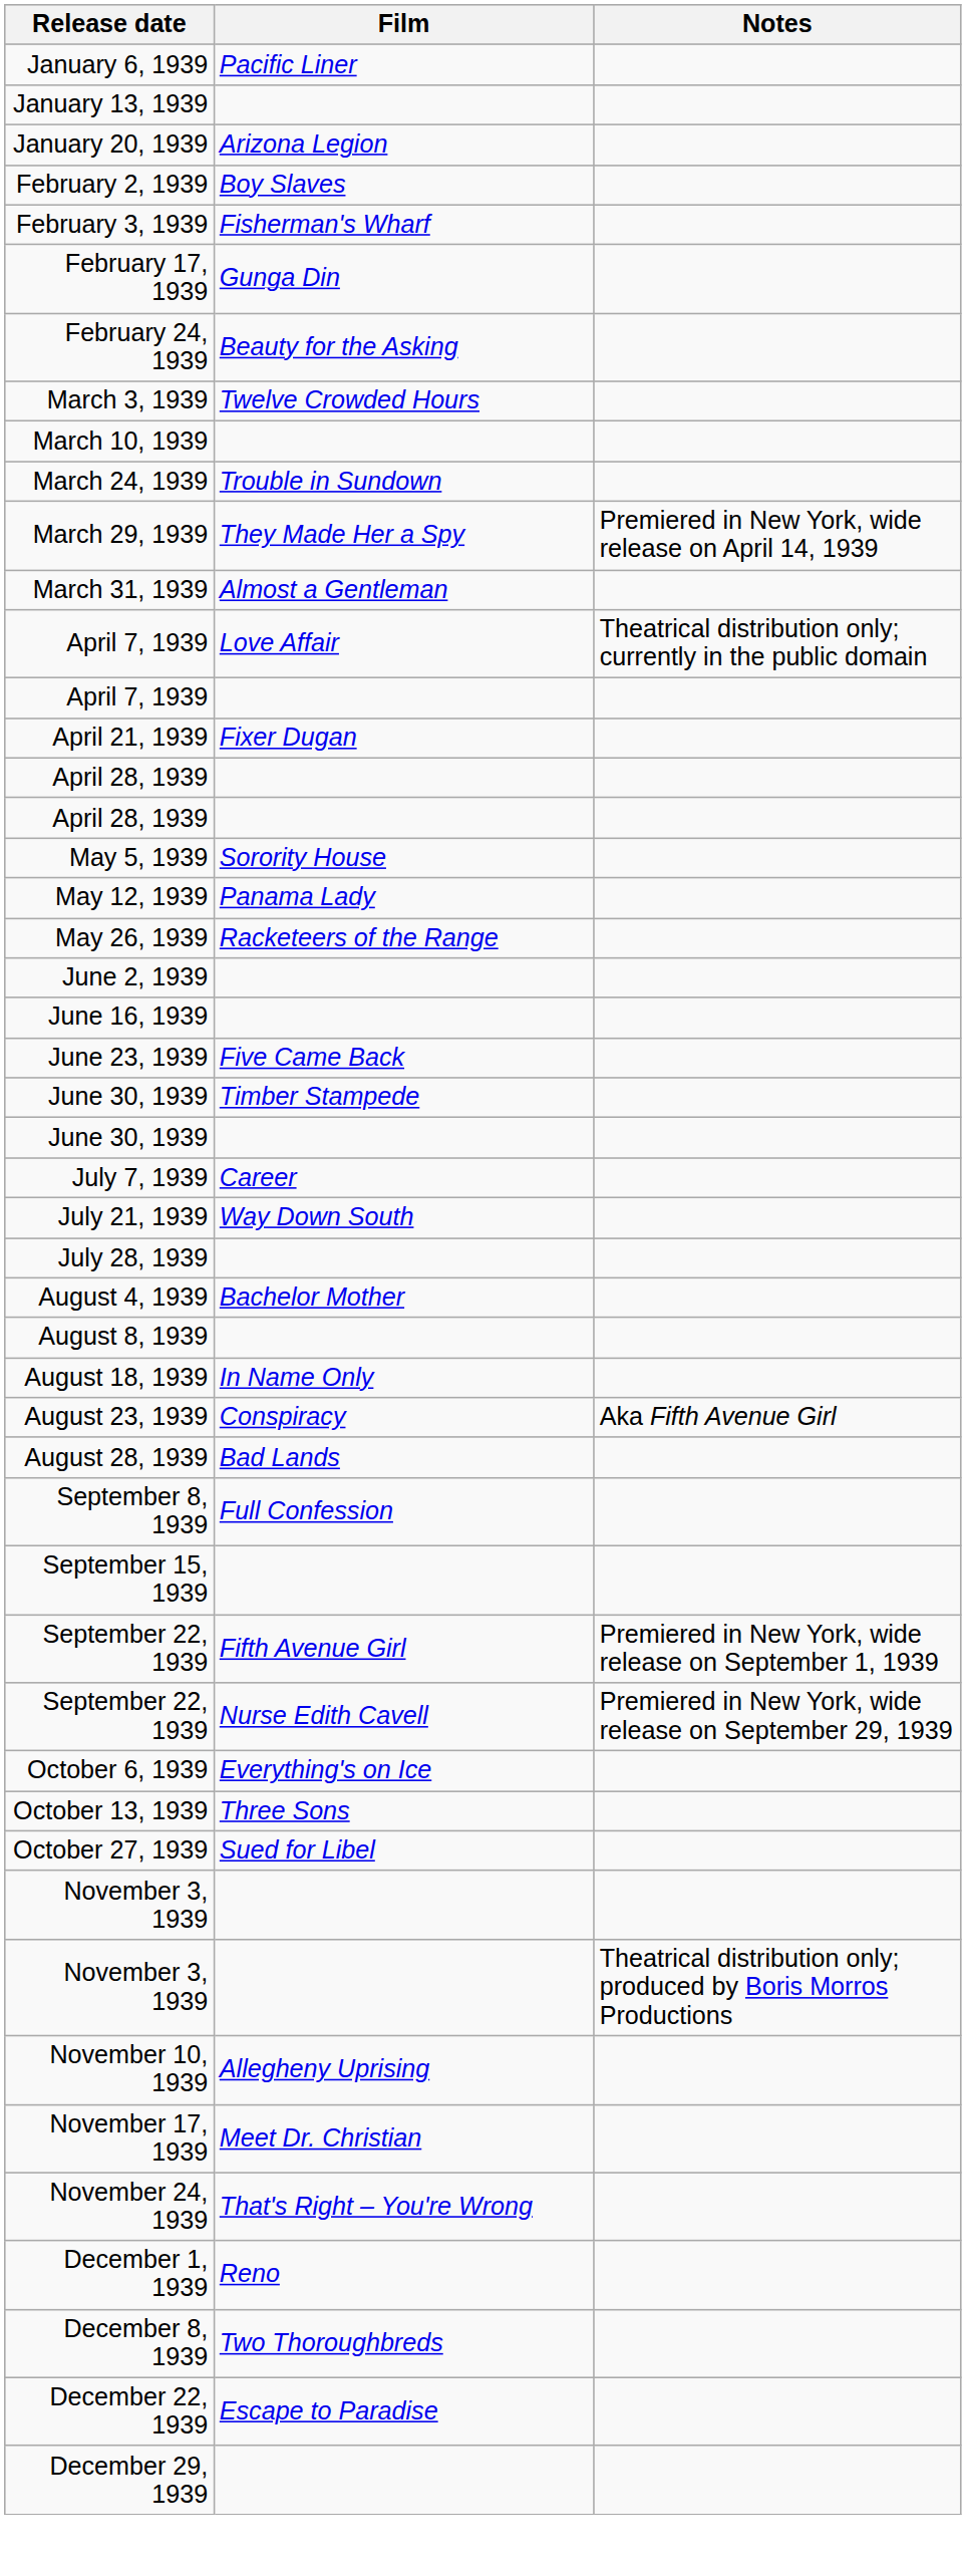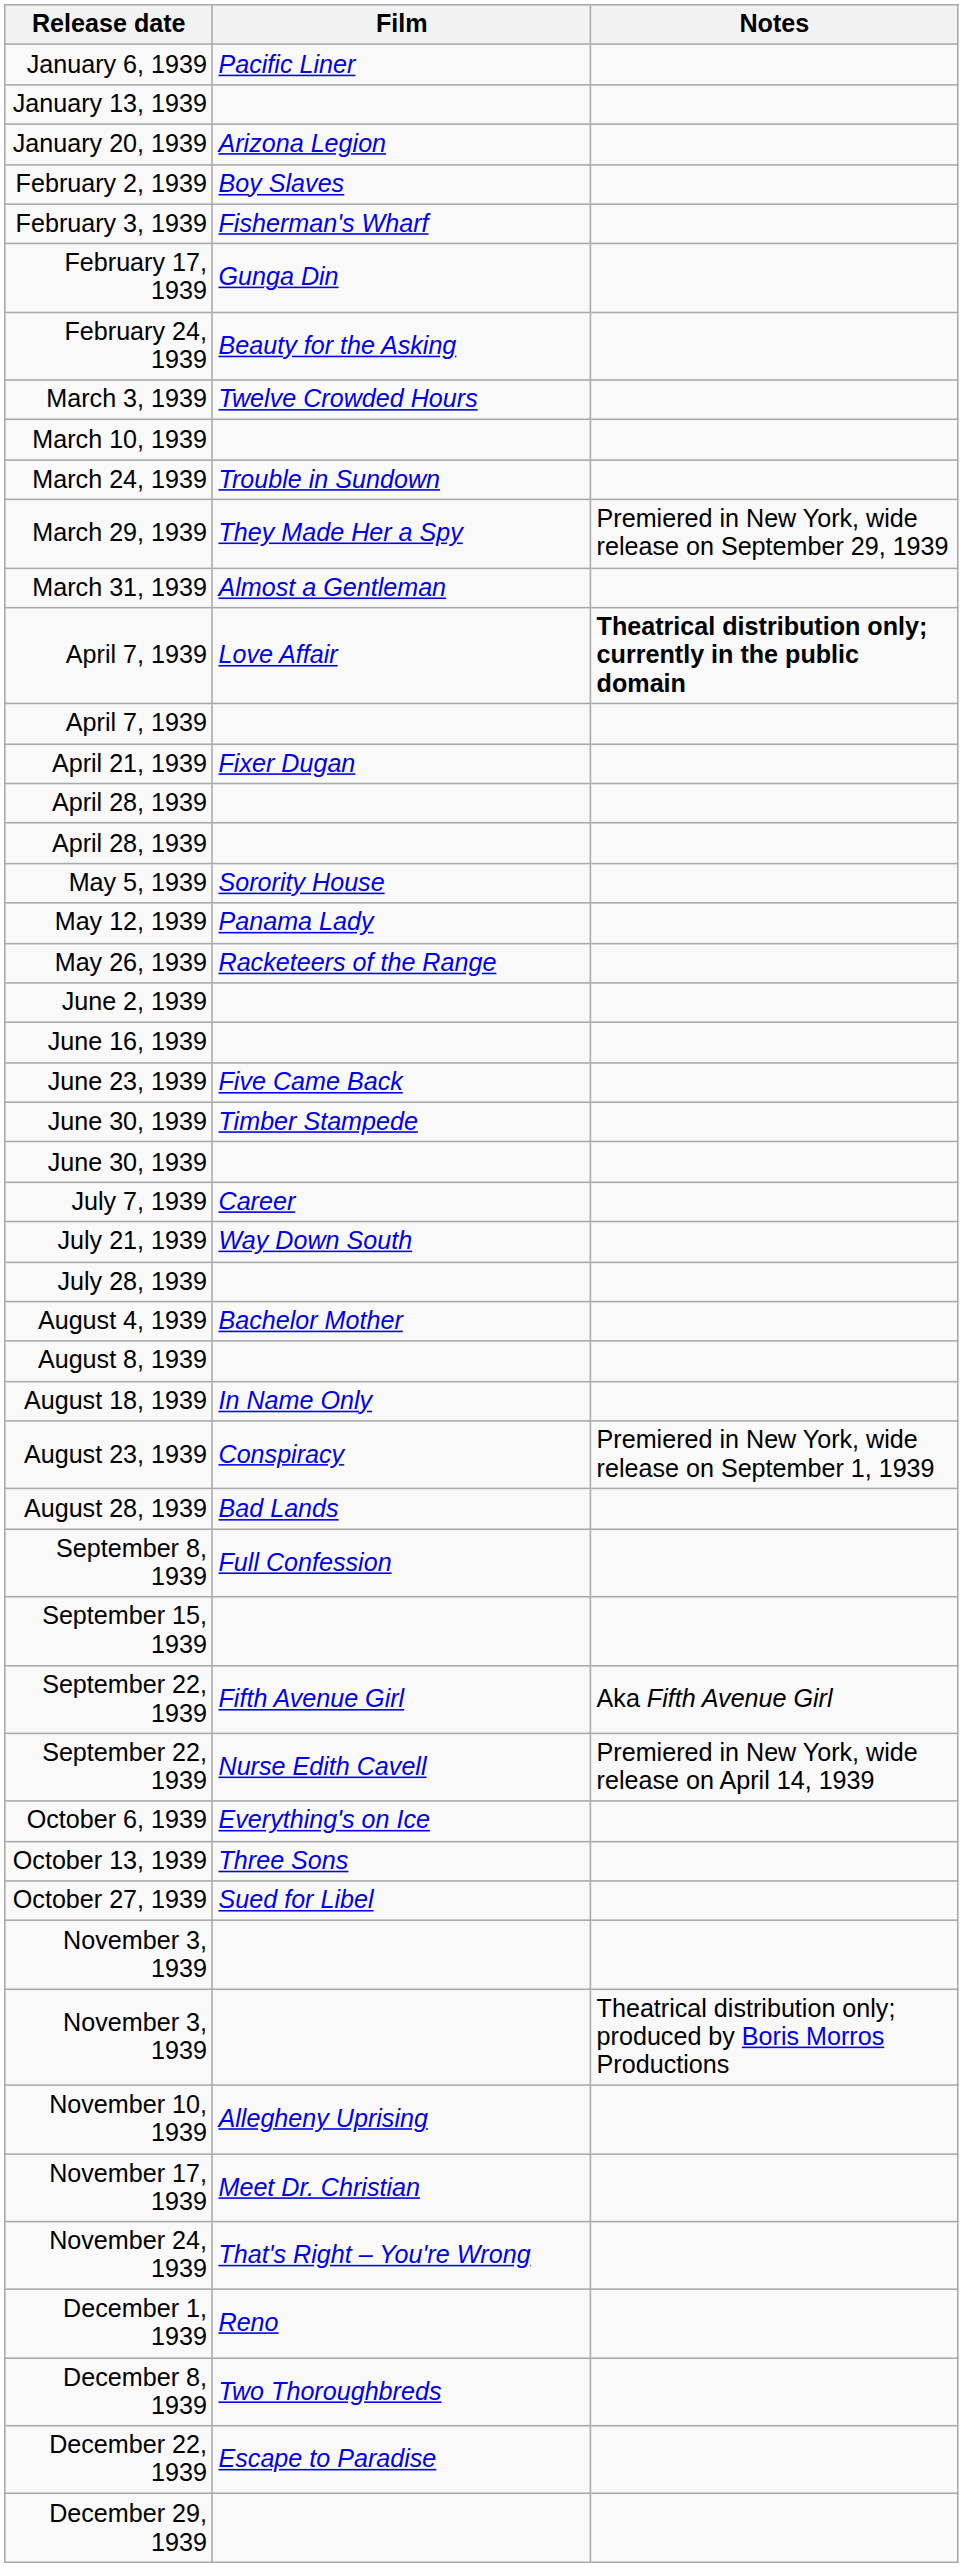 <table class="wikitable sortable plainrowheaders">
 <tr>
 <th scope="col" style="width:150px">Release date</th>
 <th scope="col" style="width:300px">Film</th>
 <th scope="col" style="width:300px" class="unsortable">Notes</th>
 </tr>
 <tr>
 <td style="text-align:right;">January 6, 1939</td>
 <td><em><a href='#'>Pacific Liner</a></em></td>
 <td></td>
 </tr>
 <tr>
 <td style="text-align:right;">January 13, 1939</td>
 <td><em></em></td>
 <td></td>
 </tr>
 <tr>
 <td style="text-align:right;">January 20, 1939</td>
 <td><em><a href='#'>Arizona Legion</a></em></td>
 <td></td>
 </tr>
 <tr>
 <td style="text-align:right;">February 2, 1939</td>
 <td><em><a href='#'>Boy Slaves</a></em></td>
 <td></td>
 </tr>
 <tr>
 <td style="text-align:right;">February 3, 1939</td>
 <td><em><a href='#'>Fisherman's Wharf</a></em></td>
 <td></td>
 </tr>
 <tr>
 <td style="text-align:right;">February 17, 1939</td>
 <td><em><a href='#'>Gunga Din</a></em></td>
 <td></td>
 </tr>
 <tr>
 <td style="text-align:right;">February 24, 1939</td>
 <td><em><a href='#'>Beauty for the Asking</a></em></td>
 <td></td>
 </tr>
 <tr>
 <td style="text-align:right;">March 3, 1939</td>
 <td><em><a href='#'>Twelve Crowded Hours</a></em></td>
 <td></td>
 </tr>
 <tr>
 <td style="text-align:right;">March 10, 1939</td>
 <td><em></em></td>
 <td></td>
 </tr>
 <tr>
 <td style="text-align:right;">March 24, 1939</td>
 <td><em><a href='#'>Trouble in Sundown</a></em></td>
 <td></td>
 </tr>
 <tr>
 <td style="text-align:right;">March 29, 1939</td>
 <td><em><a href='#'>They Made Her a Spy</a></em></td>
-<td>Premiered in New York, wide release on April 14, 1939</td>
+<td>Premiered in New York, wide release on September 29, 1939</td>
 </tr>
 <tr>
 <td style="text-align:right;">March 31, 1939</td>
 <td><em><a href='#'>Almost a Gentleman</a></em></td>
 <td></td>
 </tr>
 <tr>
 <td style="text-align:right;">April 7, 1939</td>
 <td><em><a href='#'>Love Affair</a></em></td>
-<td>Theatrical distribution only; currently in the public domain</td>
+<td><strong>Theatrical distribution only; currently in the public domain</strong></td>
 </tr>
 <tr>
 <td style="text-align:right;">April 7, 1939</td>
 <td><em></em></td>
 <td></td>
 </tr>
 <tr>
 <td style="text-align:right;">April 21, 1939</td>
 <td><em><a href='#'>Fixer Dugan</a></em></td>
 <td></td>
 </tr>
 <tr>
 <td style="text-align:right;">April 28, 1939</td>
 <td><em></em></td>
 <td></td>
 </tr>
 <tr>
 <td style="text-align:right;">April 28, 1939</td>
 <td><em></em></td>
 <td></td>
 </tr>
 <tr>
 <td style="text-align:right;">May 5, 1939</td>
 <td><em><a href='#'>Sorority House</a></em></td>
 <td></td>
 </tr>
 <tr>
 <td style="text-align:right;">May 12, 1939</td>
 <td><em><a href='#'>Panama Lady</a></em></td>
 <td></td>
 </tr>
 <tr>
 <td style="text-align:right;">May 26, 1939</td>
 <td><em><a href='#'>Racketeers of the Range</a></em></td>
 <td></td>
 </tr>
 <tr>
 <td style="text-align:right;">June 2, 1939</td>
 <td><em></em></td>
 <td></td>
 </tr>
 <tr>
 <td style="text-align:right;">June 16, 1939</td>
 <td><em></em></td>
 <td></td>
 </tr>
 <tr>
 <td style="text-align:right;">June 23, 1939</td>
 <td><em><a href='#'>Five Came Back</a></em></td>
 <td></td>
 </tr>
 <tr>
 <td style="text-align:right;">June 30, 1939</td>
 <td><em><a href='#'>Timber Stampede</a></em></td>
 <td></td>
 </tr>
 <tr>
 <td style="text-align:right;">June 30, 1939</td>
 <td><em></em></td>
 <td></td>
 </tr>
 <tr>
 <td style="text-align:right;">July 7, 1939</td>
 <td><em><a href='#'>Career</a></em></td>
 <td></td>
 </tr>
 <tr>
 <td style="text-align:right;">July 21, 1939</td>
 <td><em><a href='#'>Way Down South</a></em></td>
 <td></td>
 </tr>
 <tr>
 <td style="text-align:right;">July 28, 1939</td>
 <td><em></em></td>
 <td></td>
 </tr>
 <tr>
 <td style="text-align:right;">August 4, 1939</td>
 <td><em><a href='#'>Bachelor Mother</a></em></td>
 <td></td>
 </tr>
 <tr>
 <td style="text-align:right;">August 8, 1939</td>
 <td><em></em></td>
 <td></td>
 </tr>
 <tr>
 <td style="text-align:right;">August 18, 1939</td>
 <td><em><a href='#'>In Name Only</a></em></td>
 <td></td>
 </tr>
 <tr>
 <td style="text-align:right;">August 23, 1939</td>
 <td><em><a href='#'>Conspiracy</a></em></td>
-<td>Aka <em>Fifth Avenue Girl</em></td>
+<td>Premiered in New York, wide release on September 1, 1939</td>
 </tr>
 <tr>
 <td style="text-align:right;">August 28, 1939</td>
 <td><em><a href='#'>Bad Lands</a></em></td>
 <td></td>
 </tr>
 <tr>
 <td style="text-align:right;">September 8, 1939</td>
 <td><em><a href='#'>Full Confession</a></em></td>
 <td></td>
 </tr>
 <tr>
 <td style="text-align:right;">September 15, 1939</td>
 <td><em></em></td>
 <td></td>
 </tr>
 <tr>
 <td style="text-align:right;">September 22, 1939</td>
 <td><em><a href='#'>Fifth Avenue Girl</a></em></td>
-<td>Premiered in New York, wide release on September 1, 1939</td>
+<td>Aka <em>Fifth Avenue Girl</em></td>
 </tr>
 <tr>
 <td style="text-align:right;">September 22, 1939</td>
 <td><em><a href='#'>Nurse Edith Cavell</a></em></td>
-<td>Premiered in New York, wide release on September 29, 1939</td>
+<td>Premiered in New York, wide release on April 14, 1939</td>
 </tr>
 <tr>
 <td style="text-align:right;">October 6, 1939</td>
 <td><em><a href='#'>Everything's on Ice</a></em></td>
 <td></td>
 </tr>
 <tr>
 <td style="text-align:right;">October 13, 1939</td>
 <td><em><a href='#'>Three Sons</a></em></td>
 <td></td>
 </tr>
 <tr>
 <td style="text-align:right;">October 27, 1939</td>
 <td><em><a href='#'>Sued for Libel</a></em></td>
 <td></td>
 </tr>
 <tr>
 <td style="text-align:right;">November 3, 1939</td>
 <td><em></em></td>
 <td></td>
 </tr>
 <tr>
 <td style="text-align:right;">November 3, 1939</td>
 <td><em></em></td>
 <td>Theatrical distribution only; produced by <a href='#'>Boris Morros</a> Productions</td>
 </tr>
 <tr>
 <td style="text-align:right;">November 10, 1939</td>
 <td><em><a href='#'>Allegheny Uprising</a></em></td>
 <td></td>
 </tr>
 <tr>
 <td style="text-align:right;">November 17, 1939</td>
 <td><em><a href='#'>Meet Dr. Christian</a></em></td>
 <td></td>
 </tr>
 <tr>
 <td style="text-align:right;">November 24, 1939</td>
 <td><em><a href='#'>That's Right – You're Wrong</a></em></td>
 <td></td>
 </tr>
 <tr>
 <td style="text-align:right;">December 1, 1939</td>
 <td><em><a href='#'>Reno</a></em></td>
 <td></td>
 </tr>
 <tr>
 <td style="text-align:right;">December 8, 1939</td>
 <td><em><a href='#'>Two Thoroughbreds</a></em></td>
 <td></td>
 </tr>
 <tr>
 <td style="text-align:right;">December 22, 1939</td>
 <td><em><a href='#'>Escape to Paradise</a></em></td>
 <td></td>
 </tr>
 <tr>
 <td style="text-align:right;">December 29, 1939</td>
 <td><em></em></td>
 <td></td>
 </tr>
 </table>
